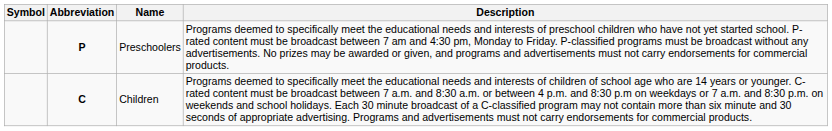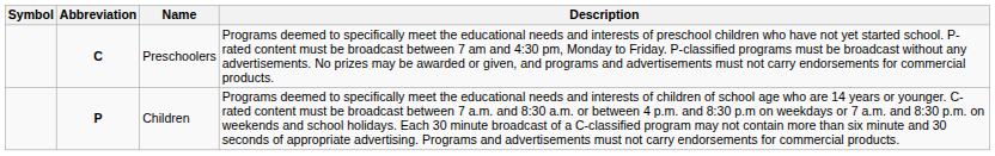 <table class="wikitable">
 <tr>
 <th>Symbol</th>
 <th>Abbreviation</th>
 <th>Name</th>
 <th>Description</th>
 </tr>
 <tr>
 <td align="center"></td>
-<td align="center"><strong>P</strong></td>
+<td align="center"><strong>C</strong></td>
 <td>Preschoolers</td>
 <td>Programs deemed to specifically meet the educational needs and interests of preschool children who have not yet started school. P-rated content must be broadcast between 7 am and 4:30 pm, Monday to Friday. P-classified programs must be broadcast without any advertisements. No prizes may be awarded or given, and programs and advertisements must not carry endorsements for commercial products.</td>
 </tr>
 <tr>
 <td align="center"></td>
-<td align="center"><strong>C</strong></td>
+<td align="center"><strong>P</strong></td>
 <td>Children</td>
 <td>Programs deemed to specifically meet the educational needs and interests of children of school age who are 14 years or younger. C-rated content must be broadcast between 7 a.m. and 8:30 a.m. or between 4 p.m. and 8:30 p.m on weekdays or 7 a.m. and 8:30 p.m. on weekends and school holidays. Each 30 minute broadcast of a C-classified program may not contain more than six minute and 30 seconds of appropriate advertising. Programs and advertisements must not carry endorsements for commercial products.</td>
 </tr>
 </table>
